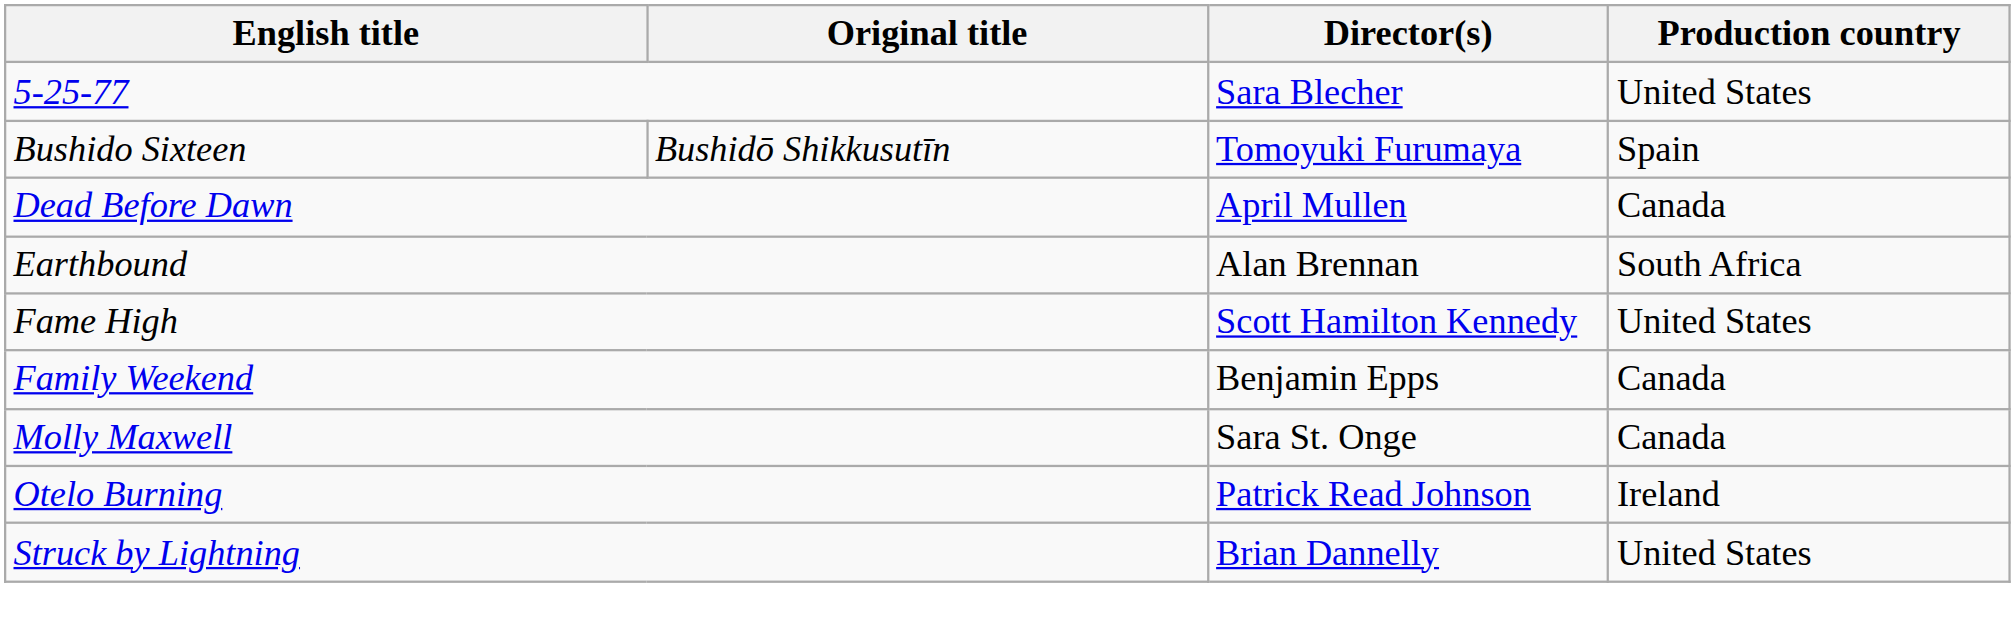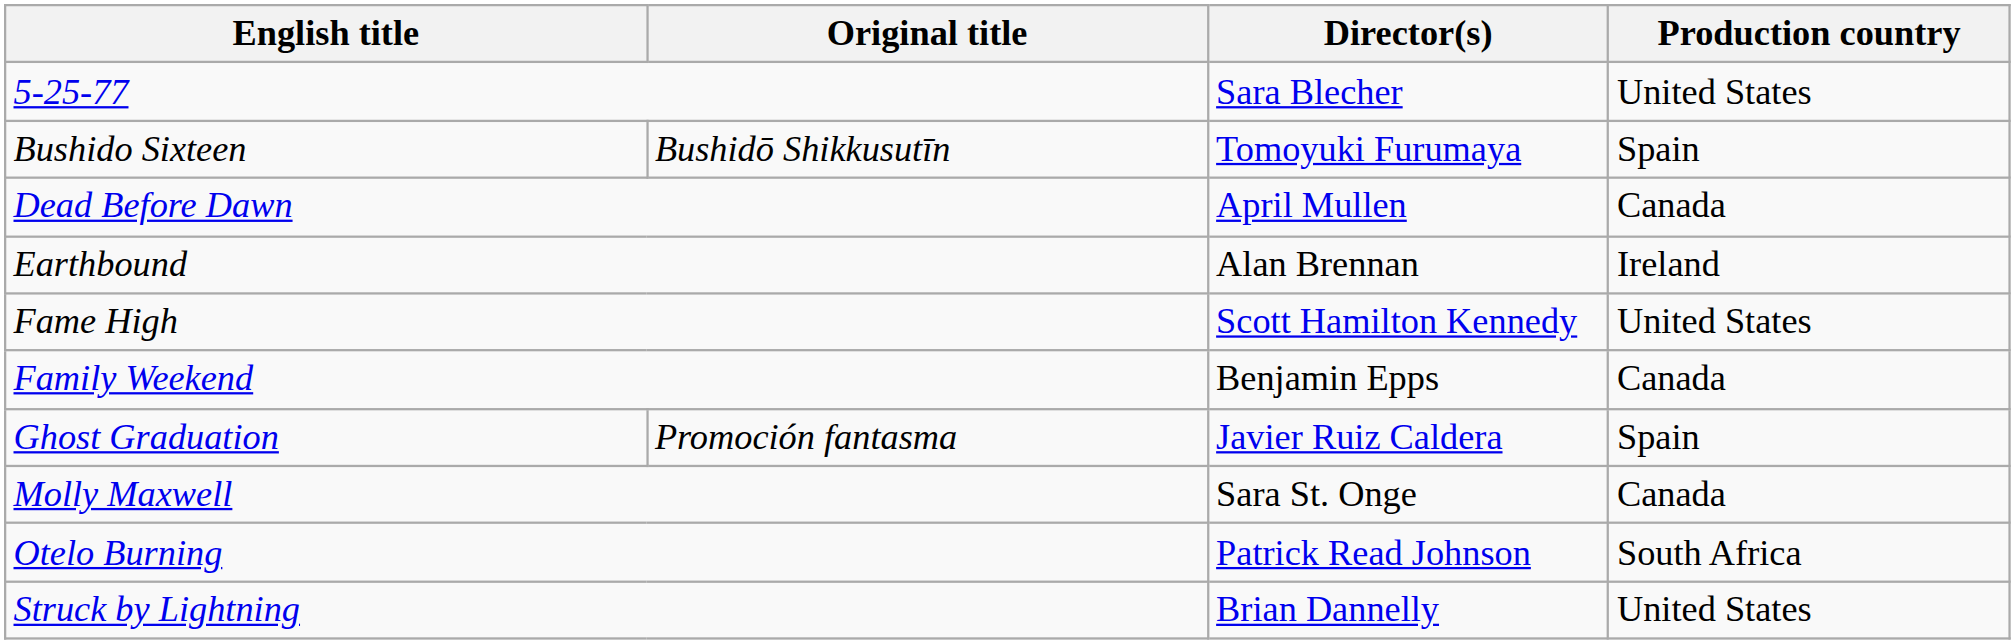 <table class="wikitable" width=100%>
 <tr>
 <th scope="col" width="32%">English title</th>
 <th scope="col" width="28%">Original title</th>
 <th scope="col" width="20%">Director(s)</th>
 <th scope="col" width="20%">Production country</th>
 </tr>
 <tr>
 <td colspan=2><em><a href='#'>5-25-77</a></em></td>
 <td><a href='#'>Sara Blecher</a></td>
 <td>United States</td>
 </tr>
 <tr>
 <td><em>Bushido Sixteen</em></td>
 <td><em>Bushidō Shikkusutīn</em></td>
 <td><a href='#'>Tomoyuki Furumaya</a></td>
 <td>Spain</td>
 </tr>
 <tr>
 <td colspan=2><em><a href='#'>Dead Before Dawn</a></em></td>
 <td><a href='#'>April Mullen</a></td>
 <td>Canada</td>
 </tr>
 <tr>
 <td colspan=2><em>Earthbound</em></td>
 <td>Alan Brennan</td>
-<td>South Africa</td>
+<td>Ireland</td>
 </tr>
 <tr>
 <td colspan=2><em>Fame High</em></td>
 <td><a href='#'>Scott Hamilton Kennedy</a></td>
 <td>United States</td>
 </tr>
 <tr>
 <td colspan=2><em><a href='#'>Family Weekend</a></em></td>
 <td>Benjamin Epps</td>
 <td>Canada</td>
 </tr>
 <tr>
+<td><em><a href='#'>Ghost Graduation</a></em></td>
+<td><em>Promoción fantasma</em></td>
+<td><a href='#'>Javier Ruiz Caldera</a></td>
+<td>Spain</td>
+</tr>
+<tr>
 <td colspan=2><em><a href='#'>Molly Maxwell</a></em></td>
 <td>Sara St. Onge</td>
 <td>Canada</td>
 </tr>
 <tr>
 <td colspan=2><em><a href='#'>Otelo Burning</a></em></td>
 <td><a href='#'>Patrick Read Johnson</a></td>
-<td>Ireland</td>
+<td>South Africa</td>
 </tr>
 <tr>
 <td colspan=2><em><a href='#'>Struck by Lightning</a></em></td>
 <td><a href='#'>Brian Dannelly</a></td>
 <td>United States</td>
 </tr>
 </table>
